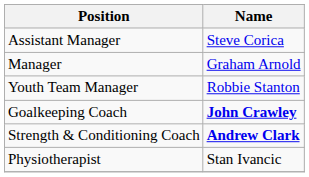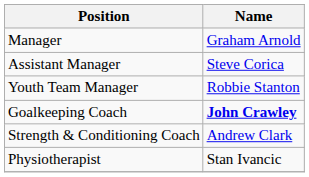 <table class="wikitable">
 <tr>
 <th>Position</th>
 <th>Name</th>
 </tr>
 <tr>
+<td>Manager</td>
+<td> <a href='#'>Graham Arnold</a></td>
+</tr>
+<tr>
 <td>Assistant Manager</td>
 <td> <a href='#'>Steve Corica</a></td>
-</tr>
-<tr>
-<td>Manager</td>
-<td> <a href='#'>Graham Arnold</a></td>
 </tr>
 <tr>
 <td>Youth Team Manager</td>
 <td> <a href='#'>Robbie Stanton</a></td>
 </tr>
 <tr>
 <td>Goalkeeping Coach</td>
 <td><strong> <a href='#'>John Crawley</a></strong></td>
 </tr>
 <tr>
 <td>Strength & Conditioning Coach</td>
-<td><strong> <a href='#'>Andrew Clark</a></strong></td>
+<td> <a href='#'>Andrew Clark</a></td>
 </tr>
 <tr>
 <td>Physiotherapist</td>
 <td> Stan Ivancic</td>
 </tr>
 <tr>
 </tr>
 </table>
